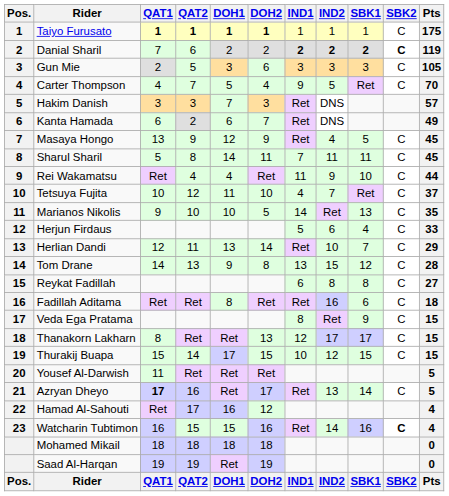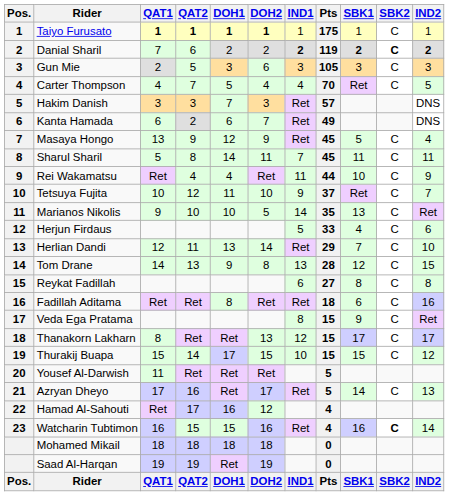 <table class="wikitable" style="font-size:85%; text-align:center;">
 <tr valign="top">
 <th valign="middle">Pos.</th>
 <th valign="middle">Rider</th>
 <th><a href='#'>QAT1</a><br></th>
 <th><a href='#'>QAT2</a><br></th>
 <th><a href='#'>DOH1</a><br></th>
 <th><a href='#'>DOH2</a><br></th>
 <th><a href='#'>IND1</a><br></th>
-<th><a href='#'>IND2</a><br></th>
+<th valign="middle">Pts</th>
 <th><a href='#'>SBK1</a><br></th>
 <th><a href='#'>SBK2</a><br></th>
-<th valign="middle">Pts</th>
+<th><a href='#'>IND2</a><br></th>
 </tr>
 <tr>
 <th>1</th>
 <td align=left> <a href='#'>Taiyo Furusato</a></td>
 <td style="background:#ffffbf;"><strong>1</strong></td>
 <td style="background:#ffffbf;"><strong>1</strong></td>
 <td style="background:#ffffbf;"><strong>1</strong></td>
 <td style="background:#ffffbf;"><strong>1</strong></td>
 <td style="background:#ffffbf;">1</td>
-<td style="background:#ffffbf;">1</td>
+<th>175</th>
 <td style="background:#ffffbf;">1</td>
 <td style="background:#ffffff;">C</td>
-<th>175</th>
+<td style="background:#ffffbf;">1</td>
 </tr>
 <tr>
 <th>2</th>
 <td align=left> Danial Sharil</td>
 <td style="background:#dfffdf;">7</td>
 <td style="background:#dfffdf;">6</td>
 <td style="background:#dfdfdf;">2</td>
 <td style="background:#dfdfdf;">2</td>
 <td style="background:#dfdfdf;"><strong>2</strong></td>
-<td style="background:#dfdfdf;"><strong>2</strong></td>
+<th>119</th>
 <td style="background:#dfdfdf;"><strong>2</strong></td>
 <td style="background:#ffffff;"><strong>C</strong></td>
-<th>119</th>
+<td style="background:#dfdfdf;"><strong>2</strong></td>
 </tr>
 <tr>
 <th>3</th>
 <td align=left> Gun Mie</td>
 <td style="background:#dfdfdf;">2</td>
 <td style="background:#dfffdf;">5</td>
 <td style="background:#ffdf9f;">3</td>
 <td style="background:#dfffdf;">6</td>
 <td style="background:#ffdf9f;">3</td>
-<td style="background:#ffdf9f;">3</td>
+<th>105</th>
 <td style="background:#ffdf9f;">3</td>
 <td style="background:#ffffff;">C</td>
-<th>105</th>
+<td style="background:#ffdf9f;">3</td>
 </tr>
 <tr>
 <th>4</th>
 <td align=left> Carter Thompson</td>
 <td style="background:#dfffdf;">4</td>
 <td style="background:#dfffdf;">7</td>
 <td style="background:#dfffdf;">5</td>
 <td style="background:#dfffdf;">4</td>
-<td style="background:#dfffdf;">9</td>
-<td style="background:#dfffdf;">5</td>
+<td style="background:#dfffdf;">4</td>
+<th>70</th>
 <td style="background:#efcfff;">Ret</td>
 <td style="background:#ffffff;">C</td>
-<th>70</th>
+<td style="background:#dfffdf;">5</td>
 </tr>
 <tr>
 <th>5</th>
 <td align=left> Hakim Danish</td>
 <td style="background:#ffdf9f;">3</td>
 <td style="background:#ffdf9f;">3</td>
 <td style="background:#dfffdf;">7</td>
 <td style="background:#ffdf9f;">3</td>
 <td style="background:#efcfff;">Ret</td>
-<td style="background:#ffffff;">DNS</td>
+<th>57</th>
 <td></td>
 <td></td>
-<th>57</th>
+<td style="background:#ffffff;">DNS</td>
 </tr>
 <tr>
 <th>6</th>
 <td align=left> Kanta Hamada</td>
 <td style="background:#dfffdf;">6</td>
 <td style="background:#dfdfdf;">2</td>
 <td style="background:#dfffdf;">6</td>
 <td style="background:#dfffdf;">7</td>
 <td style="background:#efcfff;">Ret</td>
-<td style="background:#ffffff;">DNS</td>
+<th>49</th>
 <td></td>
 <td></td>
-<th>49</th>
+<td style="background:#ffffff;">DNS</td>
 </tr>
 <tr>
 <th>7</th>
 <td align=left> Masaya Hongo</td>
 <td style="background:#dfffdf;">13</td>
 <td style="background:#dfffdf;">9</td>
 <td style="background:#dfffdf;">12</td>
 <td style="background:#dfffdf;">9</td>
 <td style="background:#efcfff;">Ret</td>
-<td style="background:#dfffdf;">4</td>
+<th>45</th>
 <td style="background:#dfffdf;">5</td>
 <td style="background:#ffffff;">C</td>
-<th>45</th>
+<td style="background:#dfffdf;">4</td>
 </tr>
 <tr>
 <th>8</th>
 <td align=left> Sharul Sharil</td>
 <td style="background:#dfffdf;">5</td>
 <td style="background:#dfffdf;">8</td>
 <td style="background:#dfffdf;">14</td>
 <td style="background:#dfffdf;">11</td>
 <td style="background:#dfffdf;">7</td>
-<td style="background:#dfffdf;">11</td>
+<th>45</th>
 <td style="background:#dfffdf;">11</td>
 <td style="background:#ffffff;">C</td>
-<th>45</th>
+<td style="background:#dfffdf;">11</td>
 </tr>
 <tr>
 <th>9</th>
 <td align=left> Rei Wakamatsu</td>
 <td style="background:#efcfff;">Ret</td>
 <td style="background:#dfffdf;">4</td>
 <td style="background:#dfffdf;">4</td>
 <td style="background:#efcfff;">Ret</td>
 <td style="background:#dfffdf;">11</td>
-<td style="background:#dfffdf;">9</td>
+<th>44</th>
 <td style="background:#dfffdf;">10</td>
 <td style="background:#ffffff;">C</td>
-<th>44</th>
+<td style="background:#dfffdf;">9</td>
 </tr>
 <tr>
 <th>10</th>
 <td align=left> Tetsuya Fujita</td>
 <td style="background:#dfffdf;">10</td>
 <td style="background:#dfffdf;">12</td>
 <td style="background:#dfffdf;">11</td>
 <td style="background:#dfffdf;">10</td>
-<td style="background:#dfffdf;">4</td>
-<td style="background:#dfffdf;">7</td>
+<td style="background:#dfffdf;">9</td>
+<th>37</th>
 <td style="background:#efcfff;">Ret</td>
 <td style="background:#ffffff;">C</td>
-<th>37</th>
+<td style="background:#dfffdf;">7</td>
 </tr>
 <tr>
 <th>11</th>
 <td align=left> Marianos Nikolis</td>
 <td style="background:#dfffdf;">9</td>
 <td style="background:#dfffdf;">10</td>
 <td style="background:#dfffdf;">10</td>
 <td style="background:#dfffdf;">5</td>
 <td style="background:#dfffdf;">14</td>
-<td style="background:#efcfff;">Ret</td>
+<th>35</th>
 <td style="background:#dfffdf;">13</td>
 <td style="background:#ffffff;">C</td>
-<th>35</th>
+<td style="background:#efcfff;">Ret</td>
 </tr>
 <tr>
 <th>12</th>
 <td align=left> Herjun Firdaus</td>
 <td></td>
 <td></td>
 <td></td>
 <td></td>
 <td style="background:#dfffdf;">5</td>
-<td style="background:#dfffdf;">6</td>
+<th>33</th>
 <td style="background:#dfffdf;">4</td>
 <td style="background:#ffffff;">C</td>
-<th>33</th>
+<td style="background:#dfffdf;">6</td>
 </tr>
 <tr>
 <th>13</th>
 <td align=left> Herlian Dandi</td>
 <td style="background:#dfffdf;">12</td>
 <td style="background:#dfffdf;">11</td>
 <td style="background:#dfffdf;">13</td>
 <td style="background:#dfffdf;">14</td>
 <td style="background:#efcfff;">Ret</td>
-<td style="background:#dfffdf;">10</td>
+<th>29</th>
 <td style="background:#dfffdf;">7</td>
 <td style="background:#ffffff;">C</td>
-<th>29</th>
+<td style="background:#dfffdf;">10</td>
 </tr>
 <tr>
 <th>14</th>
 <td align=left> Tom Drane</td>
 <td style="background:#dfffdf;">14</td>
 <td style="background:#dfffdf;">13</td>
 <td style="background:#dfffdf;">9</td>
 <td style="background:#dfffdf;">8</td>
 <td style="background:#dfffdf;">13</td>
-<td style="background:#dfffdf;">15</td>
+<th>28</th>
 <td style="background:#dfffdf;">12</td>
 <td style="background:#ffffff;">C</td>
-<th>28</th>
+<td style="background:#dfffdf;">15</td>
 </tr>
 <tr>
 <th>15</th>
 <td align=left> Reykat Fadillah</td>
 <td></td>
 <td></td>
 <td></td>
 <td></td>
 <td style="background:#dfffdf;">6</td>
-<td style="background:#dfffdf;">8</td>
+<th>27</th>
 <td style="background:#dfffdf;">8</td>
 <td style="background:#ffffff;">C</td>
-<th>27</th>
+<td style="background:#dfffdf;">8</td>
 </tr>
 <tr>
 <th>16</th>
 <td align=left> Fadillah Aditama</td>
 <td style="background:#efcfff;">Ret</td>
 <td style="background:#efcfff;">Ret</td>
 <td style="background:#dfffdf;">8</td>
 <td style="background:#efcfff;">Ret</td>
 <td style="background:#efcfff;">Ret</td>
-<td style="background:#cfcfff;">16</td>
+<th>18</th>
 <td style="background:#dfffdf;">6</td>
 <td style="background:#ffffff;">C</td>
-<th>18</th>
+<td style="background:#cfcfff;">16</td>
 </tr>
 <tr>
 <th>17</th>
 <td align=left> Veda Ega Pratama</td>
 <td></td>
 <td></td>
 <td></td>
 <td></td>
 <td style="background:#dfffdf;">8</td>
-<td style="background:#efcfff;">Ret</td>
+<th>15</th>
 <td style="background:#dfffdf;">9</td>
 <td style="background:#ffffff;">C</td>
-<th>15</th>
+<td style="background:#efcfff;">Ret</td>
 </tr>
 <tr>
 <th>18</th>
 <td align=left> Thanakorn Lakharn</td>
 <td style="background:#dfffdf;">8</td>
 <td style="background:#efcfff;">Ret</td>
 <td style="background:#efcfff;">Ret</td>
 <td style="background:#dfffdf;">13</td>
 <td style="background:#dfffdf;">12</td>
-<td style="background:#cfcfff;">17</td>
+<th>15</th>
 <td style="background:#cfcfff;">17</td>
 <td style="background:#ffffff;">C</td>
-<th>15</th>
+<td style="background:#cfcfff;">17</td>
 </tr>
 <tr>
 <th>19</th>
 <td align=left> Thurakij Buapa</td>
 <td style="background:#dfffdf;">15</td>
 <td style="background:#dfffdf;">14</td>
 <td style="background:#cfcfff;">17</td>
 <td style="background:#dfffdf;">15</td>
 <td style="background:#dfffdf;">10</td>
-<td style="background:#dfffdf;">12</td>
+<th>15</th>
 <td style="background:#dfffdf;">15</td>
 <td style="background:#ffffff;">C</td>
-<th>15</th>
+<td style="background:#dfffdf;">12</td>
 </tr>
 <tr>
 <th>20</th>
 <td align=left> Yousef Al-Darwish</td>
 <td style="background:#dfffdf;">11</td>
 <td style="background:#efcfff;">Ret</td>
 <td style="background:#efcfff;">Ret</td>
 <td style="background:#efcfff;">Ret</td>
 <td></td>
+<th>5</th>
 <td></td>
 <td></td>
 <td></td>
-<th>5</th>
 </tr>
 <tr>
 <th>21</th>
 <td align=left> Azryan Dheyo</td>
-<td style="background:#cfcfff;"><strong>17</strong></td>
+<td style="background:#cfcfff;">17</td>
 <td style="background:#cfcfff;">16</td>
 <td style="background:#efcfff;">Ret</td>
 <td style="background:#cfcfff;">17</td>
 <td style="background:#efcfff;">Ret</td>
-<td style="background:#dfffdf;">13</td>
+<th>5</th>
 <td style="background:#dfffdf;">14</td>
 <td style="background:#ffffff;">C</td>
-<th>5</th>
+<td style="background:#dfffdf;">13</td>
 </tr>
 <tr>
 <th>22</th>
 <td align=left> Hamad Al-Sahouti</td>
 <td style="background:#efcfff;">Ret</td>
 <td style="background:#cfcfff;">17</td>
 <td style="background:#cfcfff;">16</td>
 <td style="background:#dfffdf;">12</td>
 <td></td>
+<th>4</th>
 <td></td>
 <td></td>
 <td></td>
-<th>4</th>
 </tr>
 <tr>
 <th>23</th>
 <td align=left nowrap> Watcharin Tubtimon</td>
 <td style="background:#cfcfff;">16</td>
 <td style="background:#dfffdf;">15</td>
 <td style="background:#dfffdf;">15</td>
 <td style="background:#cfcfff;">16</td>
 <td style="background:#efcfff;">Ret</td>
-<td style="background:#dfffdf;">14</td>
+<th>4</th>
 <td style="background:#cfcfff;">16</td>
 <td style="background:#ffffff;"><strong>C</strong></td>
-<th>4</th>
+<td style="background:#dfffdf;">14</td>
 </tr>
 <tr>
 <th></th>
 <td align=left> Mohamed Mikail</td>
 <td style="background:#cfcfff;">18</td>
 <td style="background:#cfcfff;">18</td>
 <td style="background:#cfcfff;">18</td>
 <td style="background:#cfcfff;">18</td>
 <td></td>
+<th>0</th>
 <td></td>
 <td></td>
 <td></td>
-<th>0</th>
 </tr>
 <tr>
 <th></th>
 <td align=left> Saad Al-Harqan</td>
 <td style="background:#cfcfff;">19</td>
 <td style="background:#cfcfff;">19</td>
 <td style="background:#efcfff;">Ret</td>
 <td style="background:#cfcfff;">19</td>
 <td></td>
+<th>0</th>
 <td></td>
 <td></td>
 <td></td>
-<th>0</th>
 </tr>
 <tr>
 <th valign="middle">Pos.</th>
 <th valign="middle">Rider</th>
 <th><a href='#'>QAT1</a><br></th>
 <th><a href='#'>QAT2</a><br></th>
 <th><a href='#'>DOH1</a><br></th>
 <th><a href='#'>DOH2</a><br></th>
 <th><a href='#'>IND1</a><br></th>
-<th><a href='#'>IND2</a><br></th>
+<th>Pts</th>
 <th><a href='#'>SBK1</a><br></th>
 <th><a href='#'>SBK2</a><br></th>
-<th>Pts</th>
+<th><a href='#'>IND2</a><br></th>
 </tr>
 </table>
